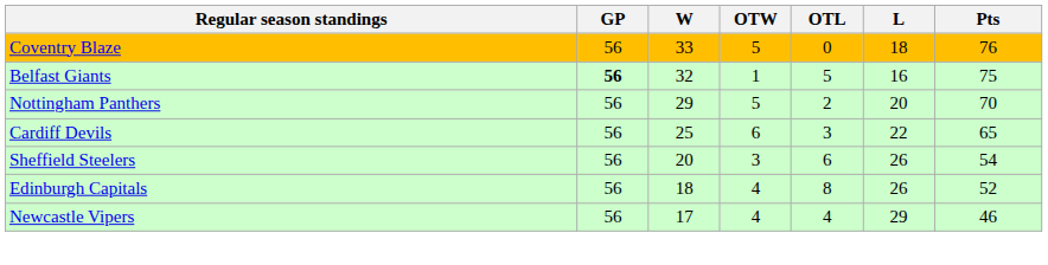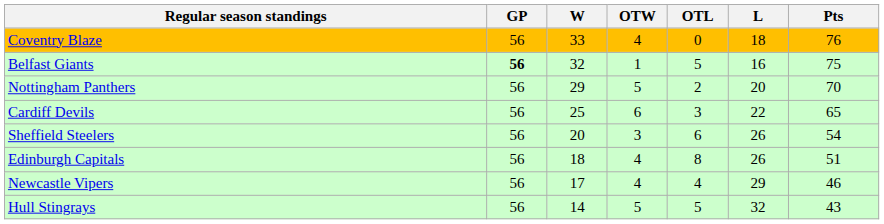 <table class="wikitable">
 <tr>
 <th width="40%">Regular season standings</th>
 <th width="5%">GP</th>
 <th width="5%">W</th>
 <th width="5%">OTW</th>
 <th width="5%">OTL</th>
 <th width="5%">L</th>
 <th width="7.5%">Pts</th>
 </tr>
 <tr align=center bgcolor="#FFBF00">
 <td align=left><a href='#'>Coventry Blaze</a></td>
 <td>56</td>
 <td>33</td>
-<td>5</td>
+<td>4</td>
 <td>0</td>
 <td>18</td>
 <td>76</td>
 </tr>
 <tr align=center bgcolor="#CCFFCC">
 <td align=left><a href='#'>Belfast Giants</a></td>
 <td><strong>56</strong></td>
 <td>32</td>
 <td>1</td>
 <td>5</td>
 <td>16</td>
 <td>75</td>
 </tr>
 <tr align=center bgcolor="#CCFFCC">
 <td align=left><a href='#'>Nottingham Panthers</a></td>
 <td>56</td>
 <td>29</td>
 <td>5</td>
 <td>2</td>
 <td>20</td>
 <td>70</td>
 </tr>
 <tr align=center bgcolor="#CCFFCC">
 <td align=left><a href='#'>Cardiff Devils</a></td>
 <td>56</td>
 <td>25</td>
 <td>6</td>
 <td>3</td>
 <td>22</td>
 <td>65</td>
 </tr>
 <tr align=center bgcolor="#CCFFCC">
 <td align=left><a href='#'>Sheffield Steelers</a></td>
 <td>56</td>
 <td>20</td>
 <td>3</td>
 <td>6</td>
 <td>26</td>
 <td>54</td>
 </tr>
 <tr align=center bgcolor="#CCFFCC">
 <td align=left><a href='#'>Edinburgh Capitals</a></td>
 <td>56</td>
 <td>18</td>
 <td>4</td>
 <td>8</td>
 <td>26</td>
-<td>52</td>
+<td>51</td>
 </tr>
 <tr align=center bgcolor="#CCFFCC">
 <td align=left><a href='#'>Newcastle Vipers</a></td>
 <td>56</td>
 <td>17</td>
 <td>4</td>
 <td>4</td>
 <td>29</td>
 <td>46</td>
 </tr>
+<tr align=center bgcolor="#CCFFCC">
+<td align=left><a href='#'>Hull Stingrays</a></td>
+<td>56</td>
+<td>14</td>
+<td>5</td>
+<td>5</td>
+<td>32</td>
+<td>43</td>
+</tr>
 </table>
